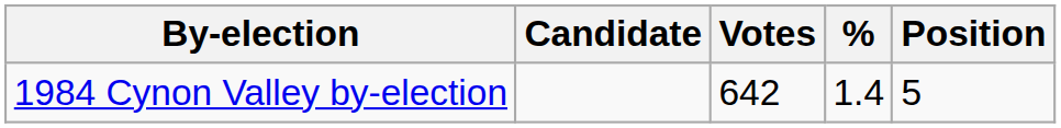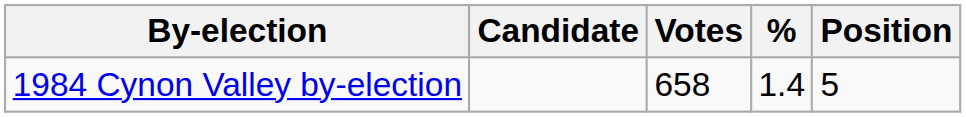 <table class="wikitable">
 <tr>
 <th>By-election</th>
 <th>Candidate</th>
 <th>Votes</th>
 <th>%</th>
 <th>Position</th>
 </tr>
 <tr>
 <td><a href='#'>1984 Cynon Valley by-election</a></td>
 <td></td>
-<td>642</td>
+<td>658</td>
 <td>1.4</td>
 <td>5</td>
 </tr>
 </table>
